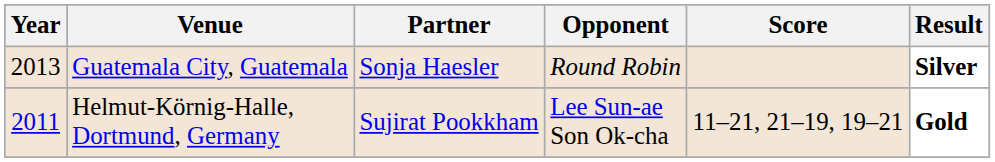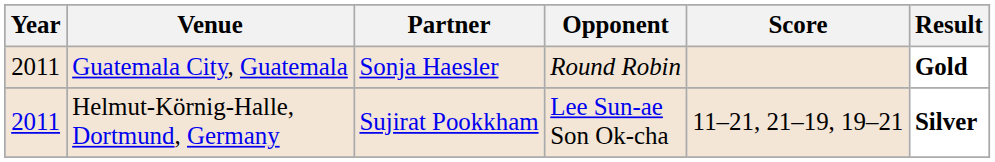 <table class="sortable wikitable" style="font-size: 90%;">
 <tr>
 <th>Year</th>
 <th>Venue</th>
 <th>Partner</th>
 <th>Opponent</th>
 <th>Score</th>
 <th>Result</th>
 </tr>
 <tr style="background:#F3E6D7">
-<td align="center">2013</td>
+<td align="center">2011</td>
 <td align="left"><a href='#'>Guatemala City</a>, <a href='#'>Guatemala</a></td>
 <td align="left"> <a href='#'>Sonja Haesler</a></td>
 <td align="left"><em>Round Robin</em></td>
 <td align="left"></td>
-<td style="text-align:left; background:white"> <strong>Silver</strong></td>
+<td style="text-align:left; background:white"> <strong>Gold</strong></td>
 </tr>
 <tr style="background:#F3E6D7">
 <td align="center"><a href='#'>2011</a></td>
 <td align="left">Helmut-Körnig-Halle,<br><a href='#'>Dortmund</a>, <a href='#'>Germany</a></td>
 <td align="left"> <a href='#'>Sujirat Pookkham</a></td>
 <td align="left"> <a href='#'>Lee Sun-ae</a> <br>  Son Ok-cha</td>
 <td align="left">11–21, 21–19, 19–21</td>
-<td style="text-align:left; background:white"> <strong>Gold</strong></td>
+<td style="text-align:left; background:white"> <strong>Silver</strong></td>
 </tr>
 </table>
